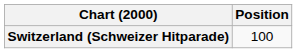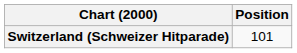 <table class="wikitable plainrowheaders" style="text-align:center">
 <tr>
 <th scope="col">Chart (2000)</th>
 <th scope="col">Position</th>
 </tr>
 <tr>
 <th scope="row">Switzerland (Schweizer Hitparade)</th>
-<td>100</td>
+<td>101</td>
 </tr>
 </table>
